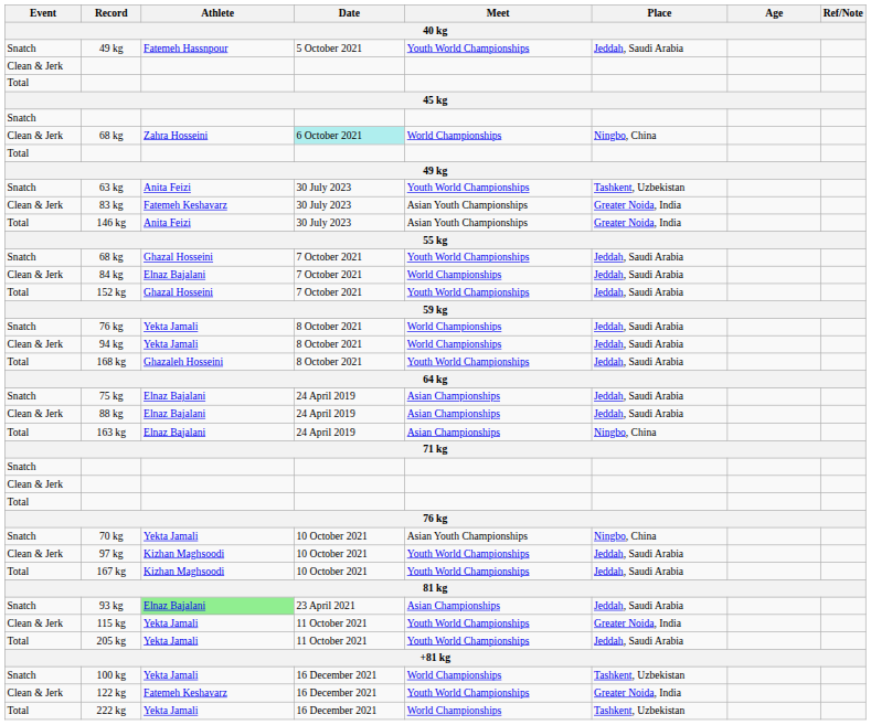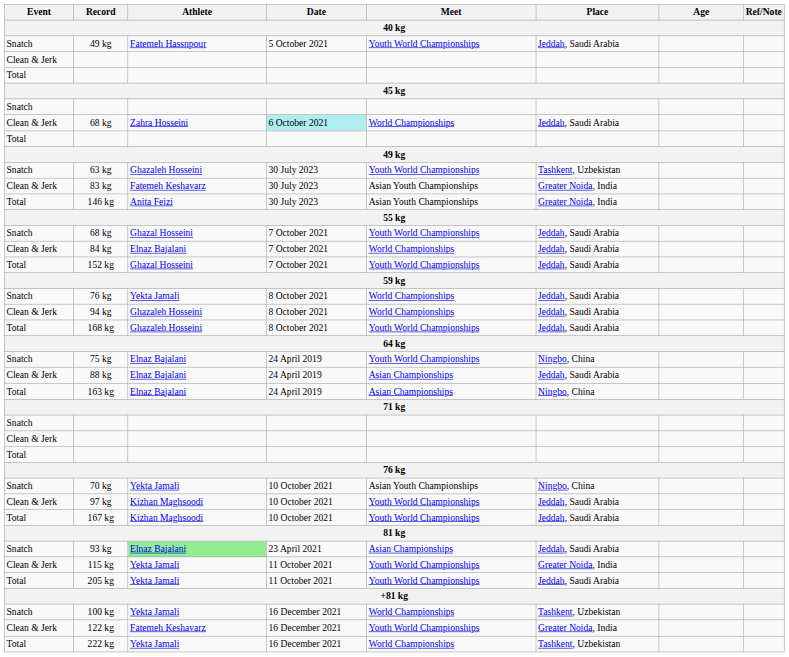 <table class="wikitable" style="font-size:95%; width: 98%;">
 <tr>
 <th width=9%>Event</th>
 <th width=7%>Record</th>
 <th width=18%>Athlete</th>
 <th width=13%>Date</th>
 <th width=22%>Meet</th>
 <th width=16%>Place</th>
 <th width=11%>Age</th>
 <th width=4%>Ref/Note</th>
 </tr>
 <tr bgcolor="#DDDDDD">
 <th colspan="8">40 kg</th>
 </tr>
 <tr>
 <td>Snatch</td>
 <td align="center">49 kg</td>
 <td><a href='#'>Fatemeh Hassnpour</a></td>
 <td>5 October 2021</td>
 <td><a href='#'>Youth World Championships</a></td>
 <td><a href='#'>Jeddah</a>, Saudi Arabia</td>
 <td></td>
 <td></td>
 </tr>
 <tr>
 <td>Clean & Jerk</td>
 <td align="center"></td>
 <td></td>
 <td></td>
 <td></td>
 <td></td>
 <td></td>
 <td></td>
 </tr>
 <tr>
 <td>Total</td>
 <td align="center"></td>
 <td></td>
 <td></td>
 <td></td>
 <td></td>
 <td></td>
 <td></td>
 </tr>
 <tr bgcolor="#DDDDDD">
 <th colspan="8">45 kg</th>
 </tr>
 <tr>
 <td>Snatch</td>
 <td align="center"></td>
 <td></td>
 <td></td>
 <td></td>
 <td></td>
 <td></td>
 <td></td>
 </tr>
 <tr>
 <td>Clean & Jerk</td>
 <td align="center">68 kg</td>
 <td><a href='#'>Zahra Hosseini</a></td>
 <td style="background: paleturquoise;">6 October 2021</td>
 <td><a href='#'>World Championships</a></td>
-<td><a href='#'>Ningbo</a>, China</td>
+<td><a href='#'>Jeddah</a>, Saudi Arabia</td>
 <td></td>
 <td></td>
 </tr>
 <tr>
 <td>Total</td>
 <td align="center"></td>
 <td></td>
 <td></td>
 <td></td>
 <td></td>
 <td></td>
 <td></td>
 </tr>
 <tr bgcolor="#DDDDDD">
 <th colspan="8">49 kg</th>
 </tr>
 <tr>
 <td>Snatch</td>
 <td align="center">63 kg</td>
-<td><a href='#'>Anita Feizi</a></td>
+<td><a href='#'>Ghazaleh Hosseini</a></td>
 <td>30 July 2023</td>
 <td><a href='#'>Youth World Championships</a></td>
 <td><a href='#'>Tashkent</a>, Uzbekistan</td>
 <td></td>
 <td></td>
 </tr>
 <tr>
 <td>Clean & Jerk</td>
 <td align="center">83 kg</td>
 <td><a href='#'>Fatemeh Keshavarz</a></td>
 <td>30 July 2023</td>
 <td>Asian Youth Championships</td>
 <td><a href='#'>Greater Noida</a>, India</td>
 <td></td>
 <td></td>
 </tr>
 <tr>
 <td>Total</td>
 <td align="center">146 kg</td>
 <td><a href='#'>Anita Feizi</a></td>
 <td>30 July 2023</td>
 <td>Asian Youth Championships</td>
 <td><a href='#'>Greater Noida</a>, India</td>
 <td></td>
 <td></td>
 </tr>
 <tr bgcolor="#DDDDDD">
 <th colspan="8">55 kg</th>
 </tr>
 <tr>
 <td>Snatch</td>
 <td align="center">68 kg</td>
 <td><a href='#'>Ghazal Hosseini</a></td>
 <td>7 October 2021</td>
 <td><a href='#'>Youth World Championships</a></td>
 <td><a href='#'>Jeddah</a>, Saudi Arabia</td>
 <td></td>
 <td></td>
 </tr>
 <tr>
 <td>Clean & Jerk</td>
 <td align="center">84 kg</td>
 <td><a href='#'>Elnaz Bajalani</a></td>
 <td>7 October 2021</td>
 <td><a href='#'>World Championships</a></td>
 <td><a href='#'>Jeddah</a>, Saudi Arabia</td>
 <td></td>
 <td></td>
 </tr>
 <tr>
 <td>Total</td>
 <td align="center">152 kg</td>
 <td><a href='#'>Ghazal Hosseini</a></td>
 <td>7 October 2021</td>
 <td><a href='#'>Youth World Championships</a></td>
 <td><a href='#'>Jeddah</a>, Saudi Arabia</td>
 <td></td>
 <td></td>
 </tr>
 <tr bgcolor="#DDDDDD">
 <th colspan="8">59 kg</th>
 </tr>
 <tr>
 <td>Snatch</td>
 <td align="center">76 kg</td>
 <td><a href='#'>Yekta Jamali</a></td>
 <td>8 October 2021</td>
 <td><a href='#'>World Championships</a></td>
 <td><a href='#'>Jeddah</a>, Saudi Arabia</td>
 <td></td>
 <td></td>
 </tr>
 <tr>
 <td>Clean & Jerk</td>
 <td align="center">94 kg</td>
-<td><a href='#'>Yekta Jamali</a></td>
+<td><a href='#'>Ghazaleh Hosseini</a></td>
 <td>8 October 2021</td>
 <td><a href='#'>World Championships</a></td>
 <td><a href='#'>Jeddah</a>, Saudi Arabia</td>
 <td></td>
 <td></td>
 </tr>
 <tr>
 <td>Total</td>
 <td align="center">168 kg</td>
 <td><a href='#'>Ghazaleh Hosseini</a></td>
 <td>8 October 2021</td>
 <td><a href='#'>Youth World Championships</a></td>
 <td><a href='#'>Jeddah</a>, Saudi Arabia</td>
 <td></td>
 <td></td>
 </tr>
 <tr bgcolor="#DDDDDD">
 <th colspan="8">64 kg</th>
 </tr>
 <tr>
 <td>Snatch</td>
 <td align="center">75 kg</td>
 <td><a href='#'>Elnaz Bajalani</a></td>
 <td>24 April 2019</td>
-<td><a href='#'>Asian Championships</a></td>
-<td><a href='#'>Jeddah</a>, Saudi Arabia</td>
+<td><a href='#'>Youth World Championships</a></td>
+<td><a href='#'>Ningbo</a>, China</td>
 <td></td>
 <td></td>
 </tr>
 <tr>
 <td>Clean & Jerk</td>
 <td align="center">88 kg</td>
 <td><a href='#'>Elnaz Bajalani</a></td>
 <td>24 April 2019</td>
 <td><a href='#'>Asian Championships</a></td>
 <td><a href='#'>Jeddah</a>, Saudi Arabia</td>
 <td></td>
 <td></td>
 </tr>
 <tr>
 <td>Total</td>
 <td align="center">163 kg</td>
 <td><a href='#'>Elnaz Bajalani</a></td>
 <td>24 April 2019</td>
 <td><a href='#'>Asian Championships</a></td>
 <td><a href='#'>Ningbo</a>, China</td>
 <td></td>
 <td></td>
 </tr>
 <tr bgcolor="#DDDDDD">
 <th colspan="8">71 kg</th>
 </tr>
 <tr>
 <td>Snatch</td>
 <td align="center"></td>
 <td></td>
 <td></td>
 <td></td>
 <td></td>
 <td></td>
 <td></td>
 </tr>
 <tr>
 <td>Clean & Jerk</td>
 <td align="center"></td>
 <td></td>
 <td></td>
 <td></td>
 <td></td>
 <td></td>
 <td></td>
 </tr>
 <tr>
 <td>Total</td>
 <td align="center"></td>
 <td></td>
 <td></td>
 <td></td>
 <td></td>
 <td></td>
 <td></td>
 </tr>
 <tr bgcolor="#DDDDDD">
 <th colspan="8">76 kg</th>
 </tr>
 <tr>
 <td>Snatch</td>
 <td align="center">70 kg</td>
 <td><a href='#'>Yekta Jamali</a></td>
 <td>10 October 2021</td>
 <td>Asian Youth Championships</td>
 <td><a href='#'>Ningbo</a>, China</td>
 <td></td>
 <td></td>
 </tr>
 <tr>
 <td>Clean & Jerk</td>
 <td align="center">97 kg</td>
 <td><a href='#'>Kizhan Maghsoodi</a></td>
 <td>10 October 2021</td>
 <td><a href='#'>Youth World Championships</a></td>
 <td><a href='#'>Jeddah</a>, Saudi Arabia</td>
 <td></td>
 <td></td>
 </tr>
 <tr>
 <td>Total</td>
 <td align="center">167 kg</td>
 <td><a href='#'>Kizhan Maghsoodi</a></td>
 <td>10 October 2021</td>
 <td><a href='#'>Youth World Championships</a></td>
 <td><a href='#'>Jeddah</a>, Saudi Arabia</td>
 <td></td>
 <td></td>
 </tr>
 <tr bgcolor="#DDDDDD">
 <th colspan="8">81 kg</th>
 </tr>
 <tr>
 <td>Snatch</td>
 <td align="center">93 kg</td>
 <td style="background: lightgreen;"><a href='#'>Elnaz Bajalani</a></td>
 <td>23 April 2021</td>
 <td><a href='#'>Asian Championships</a></td>
 <td><a href='#'>Jeddah</a>, Saudi Arabia</td>
 <td></td>
 <td></td>
 </tr>
 <tr>
 <td>Clean & Jerk</td>
 <td align="center">115 kg</td>
 <td><a href='#'>Yekta Jamali</a></td>
 <td>11 October 2021</td>
 <td><a href='#'>Youth World Championships</a></td>
 <td><a href='#'>Greater Noida</a>, India</td>
 <td></td>
 <td></td>
 </tr>
 <tr>
 <td>Total</td>
 <td align="center">205 kg</td>
 <td><a href='#'>Yekta Jamali</a></td>
 <td>11 October 2021</td>
 <td><a href='#'>Youth World Championships</a></td>
 <td><a href='#'>Jeddah</a>, Saudi Arabia</td>
 <td></td>
 <td></td>
 </tr>
 <tr bgcolor="#DDDDDD">
 <th colspan="8">+81 kg</th>
 </tr>
 <tr>
 <td>Snatch</td>
 <td align="center">100 kg</td>
 <td><a href='#'>Yekta Jamali</a></td>
 <td>16 December 2021</td>
 <td><a href='#'>World Championships</a></td>
 <td><a href='#'>Tashkent</a>, Uzbekistan</td>
 <td></td>
 <td></td>
 </tr>
 <tr>
 <td>Clean & Jerk</td>
 <td align="center">122 kg</td>
 <td><a href='#'>Fatemeh Keshavarz</a></td>
 <td>16 December 2021</td>
 <td><a href='#'>Youth World Championships</a></td>
 <td><a href='#'>Greater Noida</a>, India</td>
 <td></td>
 <td></td>
 </tr>
 <tr>
 <td>Total</td>
 <td align="center">222 kg</td>
 <td><a href='#'>Yekta Jamali</a></td>
 <td>16 December 2021</td>
 <td><a href='#'>World Championships</a></td>
 <td><a href='#'>Tashkent</a>, Uzbekistan</td>
 <td></td>
 <td></td>
 </tr>
 </table>
